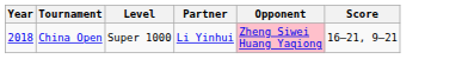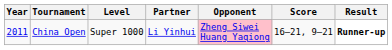 <table class="sortable wikitable" style="font-size: 90%;">
 <tr>
 <th>Year</th>
 <th>Tournament</th>
 <th>Level</th>
 <th>Partner</th>
 <th>Opponent</th>
 <th>Score</th>
+<th>Result</th>
 </tr>
 <tr>
-<td align="center"><a href='#'>2018</a></td>
+<td align="center"><a href='#'>2011</a></td>
 <td align="left"><a href='#'>China Open</a></td>
 <td align="left">Super 1000</td>
 <td align="left"> <a href='#'>Li Yinhui</a></td>
 <td align="left" style="background: pink;">  <a href='#'>Zheng Siwei</a><br> <a href='#'>Huang Yaqiong</a></td>
 <td align="left">16–21, 9–21</td>
+<td style="text-align:left; background:white"> <strong>Runner-up</strong></td>
 </tr>
 </table>
